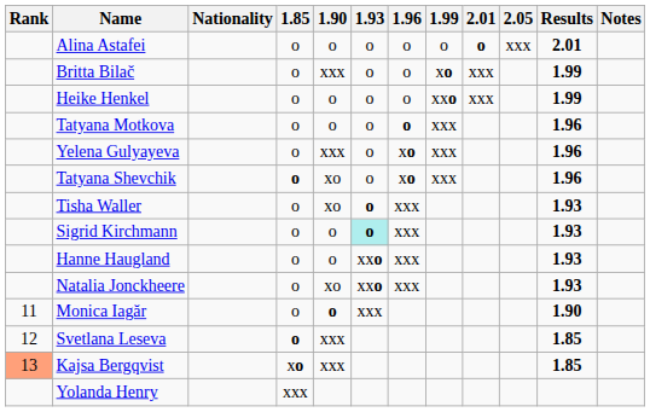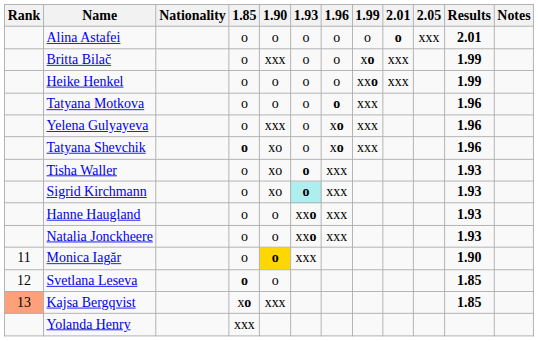 <table class="wikitable sortable" style="text-align:center">
 <tr>
 <th>Rank</th>
 <th>Name</th>
 <th>Nationality</th>
 <th>1.85</th>
 <th>1.90</th>
 <th>1.93</th>
 <th>1.96</th>
 <th>1.99</th>
 <th>2.01</th>
 <th>2.05</th>
 <th>Results</th>
 <th>Notes</th>
 </tr>
 <tr>
 <td></td>
 <td align="left"><a href='#'>Alina Astafei</a></td>
 <td align=left></td>
 <td>o</td>
 <td>o</td>
 <td>o</td>
 <td>o</td>
 <td>o</td>
 <td><strong>o</strong></td>
 <td>xxx</td>
 <td><strong>2.01</strong></td>
 <td></td>
 </tr>
 <tr>
 <td></td>
 <td align="left"><a href='#'>Britta Bilač</a></td>
 <td align=left></td>
 <td>o</td>
 <td>xxx</td>
 <td>o</td>
 <td>o</td>
 <td>x<strong>o</strong></td>
 <td>xxx</td>
 <td></td>
 <td><strong>1.99</strong></td>
 <td></td>
 </tr>
 <tr>
 <td></td>
 <td align="left"><a href='#'>Heike Henkel</a></td>
 <td align=left></td>
 <td>o</td>
 <td>o</td>
 <td>o</td>
 <td>o</td>
 <td>xx<strong>o</strong></td>
 <td>xxx</td>
 <td></td>
 <td><strong>1.99</strong></td>
 <td></td>
 </tr>
 <tr>
 <td></td>
 <td align="left"><a href='#'>Tatyana Motkova</a></td>
 <td align=left></td>
 <td>o</td>
 <td>o</td>
 <td>o</td>
 <td><strong>o</strong></td>
 <td>xxx</td>
 <td></td>
 <td></td>
 <td><strong>1.96</strong></td>
 <td></td>
 </tr>
 <tr>
 <td></td>
 <td align="left"><a href='#'>Yelena Gulyayeva</a></td>
 <td align=left></td>
 <td>o</td>
 <td>xxx</td>
 <td>o</td>
 <td>x<strong>o</strong></td>
 <td>xxx</td>
 <td></td>
 <td></td>
 <td><strong>1.96</strong></td>
 <td></td>
 </tr>
 <tr>
 <td></td>
 <td align="left"><a href='#'>Tatyana Shevchik</a></td>
 <td align=left></td>
 <td><strong>o</strong></td>
 <td>xo</td>
 <td>o</td>
 <td>x<strong>o</strong></td>
 <td>xxx</td>
 <td></td>
 <td></td>
 <td><strong>1.96</strong></td>
 <td></td>
 </tr>
 <tr>
 <td></td>
 <td align="left"><a href='#'>Tisha Waller</a></td>
 <td align=left></td>
 <td>o</td>
 <td>xo</td>
 <td><strong>o</strong></td>
 <td>xxx</td>
 <td></td>
 <td></td>
 <td></td>
 <td><strong>1.93</strong></td>
 <td></td>
 </tr>
 <tr>
 <td></td>
 <td align="left"><a href='#'>Sigrid Kirchmann</a></td>
 <td align=left></td>
 <td>o</td>
-<td>o</td>
+<td>xo</td>
 <td style="background: paleturquoise;"><strong>o</strong></td>
 <td>xxx</td>
 <td></td>
 <td></td>
 <td></td>
 <td><strong>1.93</strong></td>
 <td></td>
 </tr>
 <tr>
 <td></td>
 <td align="left"><a href='#'>Hanne Haugland</a></td>
 <td align=left></td>
 <td>o</td>
 <td>o</td>
 <td>xx<strong>o</strong></td>
 <td>xxx</td>
 <td></td>
 <td></td>
 <td></td>
 <td><strong>1.93</strong></td>
 <td></td>
 </tr>
 <tr>
 <td></td>
 <td align="left"><a href='#'>Natalia Jonckheere</a></td>
 <td align=left></td>
 <td>o</td>
-<td>xo</td>
+<td>o</td>
 <td>xx<strong>o</strong></td>
 <td>xxx</td>
 <td></td>
 <td></td>
 <td></td>
 <td><strong>1.93</strong></td>
 <td></td>
 </tr>
 <tr>
 <td>11</td>
 <td align="left"><a href='#'>Monica Iagăr</a></td>
 <td align=left></td>
 <td>o</td>
-<td><strong>o</strong></td>
+<td style="background: gold;"><strong>o</strong></td>
 <td>xxx</td>
 <td></td>
 <td></td>
 <td></td>
 <td></td>
 <td><strong>1.90</strong></td>
 <td></td>
 </tr>
 <tr>
 <td>12</td>
 <td align="left"><a href='#'>Svetlana Leseva</a></td>
 <td align=left></td>
 <td><strong>o</strong></td>
-<td>xxx</td>
+<td>o</td>
 <td></td>
 <td></td>
 <td></td>
 <td></td>
 <td></td>
 <td><strong>1.85</strong></td>
 <td></td>
 </tr>
 <tr>
 <td style="background: lightsalmon;">13</td>
 <td align="left"><a href='#'>Kajsa Bergqvist</a></td>
 <td align=left></td>
 <td>x<strong>o</strong></td>
 <td>xxx</td>
 <td></td>
 <td></td>
 <td></td>
 <td></td>
 <td></td>
 <td><strong>1.85</strong></td>
 <td></td>
 </tr>
 <tr>
 <td></td>
 <td align="left"><a href='#'>Yolanda Henry</a></td>
 <td align=left></td>
 <td>xxx</td>
 <td></td>
 <td></td>
 <td></td>
 <td></td>
 <td></td>
 <td></td>
 <td><strong></strong></td>
 <td></td>
 </tr>
 </table>
